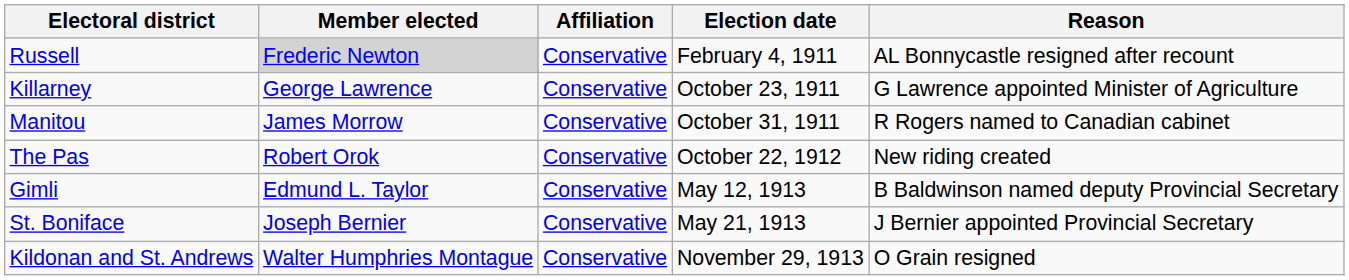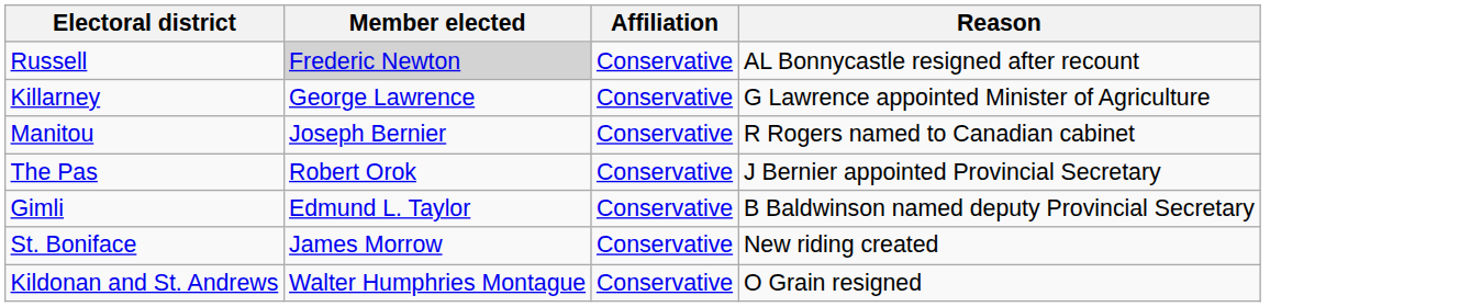 <table class="wikitable sortable">
 <tr>
 <th>Electoral district</th>
 <th>Member elected</th>
 <th>Affiliation</th>
-<th>Election date</th>
 <th>Reason</th>
 </tr>
 <tr>
 <td><a href='#'>Russell</a></td>
 <td style="background: lightgrey;"><a href='#'>Frederic Newton</a></td>
 <td><a href='#'>Conservative</a></td>
-<td>February 4, 1911</td>
 <td>AL Bonnycastle resigned after recount</td>
 </tr>
 <tr>
 <td><a href='#'>Killarney</a></td>
 <td><a href='#'>George Lawrence</a></td>
 <td><a href='#'>Conservative</a></td>
-<td>October 23, 1911</td>
 <td>G Lawrence appointed Minister of Agriculture</td>
 </tr>
 <tr>
 <td><a href='#'>Manitou</a></td>
-<td><a href='#'>James Morrow</a></td>
+<td><a href='#'>Joseph Bernier</a></td>
 <td><a href='#'>Conservative</a></td>
-<td>October 31, 1911</td>
 <td>R Rogers named to Canadian cabinet</td>
 </tr>
 <tr>
 <td><a href='#'>The Pas</a></td>
 <td><a href='#'>Robert Orok</a></td>
 <td><a href='#'>Conservative</a></td>
-<td>October 22, 1912</td>
-<td>New riding created</td>
+<td>J Bernier appointed Provincial Secretary</td>
 </tr>
 <tr>
 <td><a href='#'>Gimli</a></td>
 <td><a href='#'>Edmund L. Taylor</a></td>
 <td><a href='#'>Conservative</a></td>
-<td>May 12, 1913</td>
 <td>B Baldwinson named deputy Provincial Secretary</td>
 </tr>
 <tr>
 <td><a href='#'>St. Boniface</a></td>
-<td><a href='#'>Joseph Bernier</a></td>
+<td><a href='#'>James Morrow</a></td>
 <td><a href='#'>Conservative</a></td>
-<td>May 21, 1913</td>
-<td>J Bernier appointed Provincial Secretary</td>
+<td>New riding created</td>
 </tr>
 <tr>
 <td><a href='#'>Kildonan and St. Andrews</a></td>
 <td><a href='#'>Walter Humphries Montague</a></td>
 <td><a href='#'>Conservative</a></td>
-<td>November 29, 1913</td>
 <td>O Grain resigned</td>
 </tr>
 </table>
